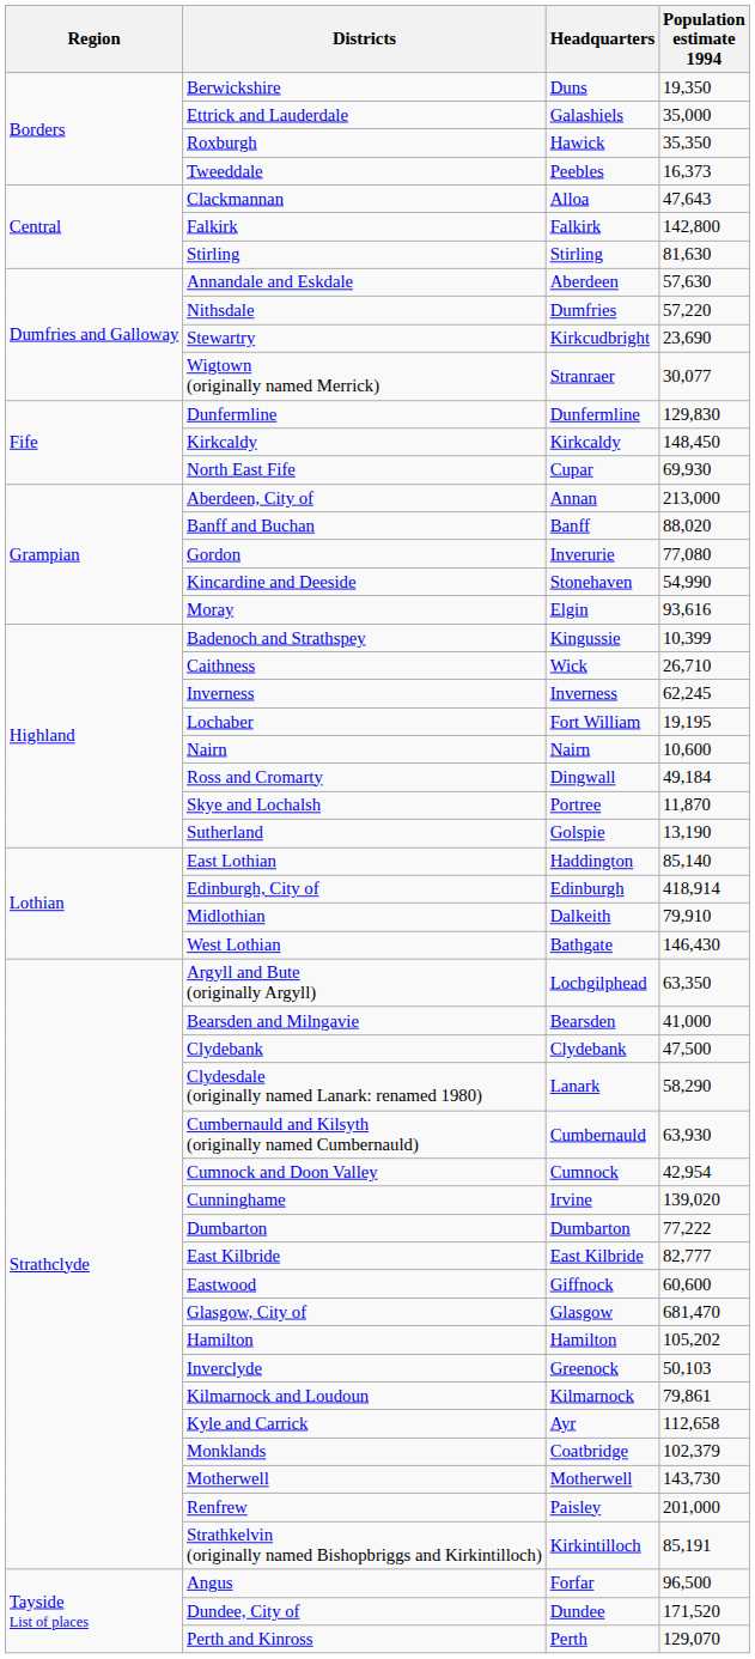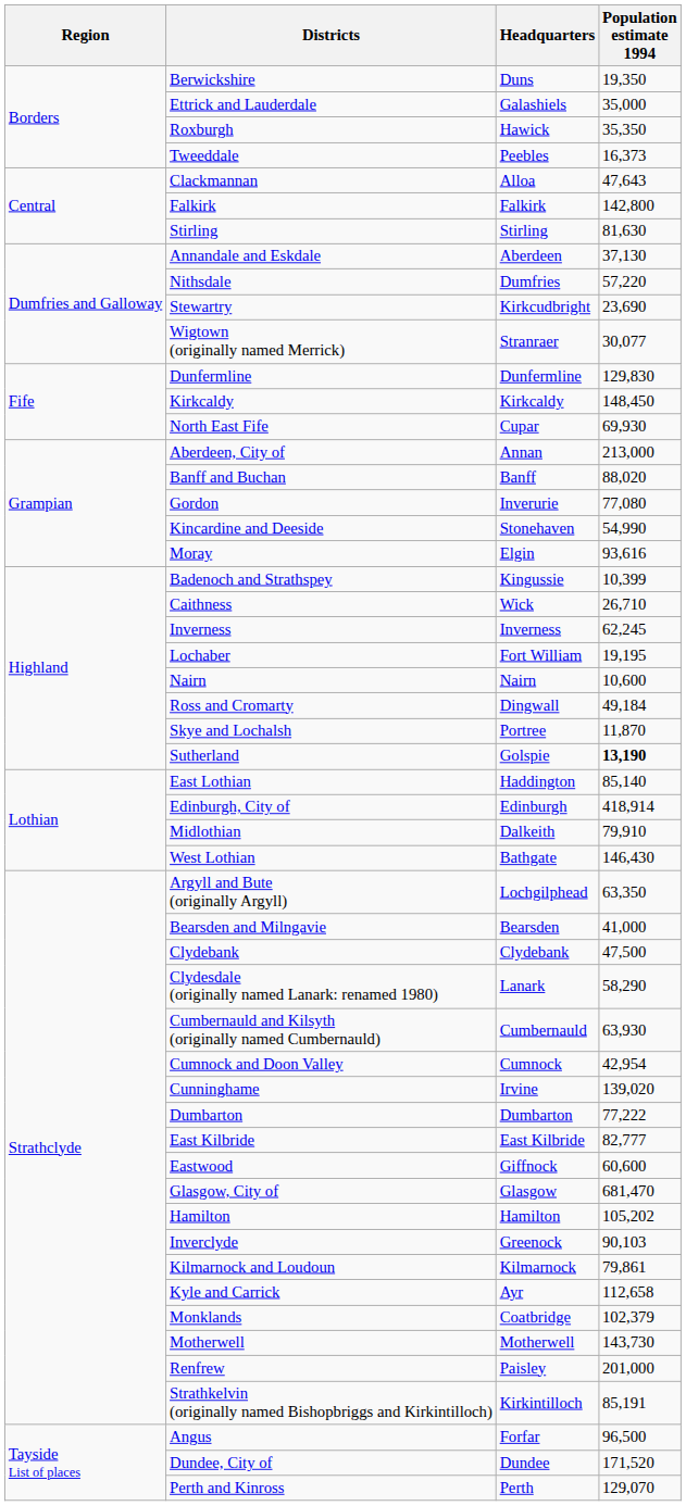 <table class="wikitable sortable">
 <tr>
 <th>Region</th>
 <th>Districts</th>
 <th>Headquarters</th>
 <th>Population<br>estimate<br>1994</th>
 </tr>
 <tr>
 <td rowspan=4><a href='#'>Borders</a></td>
 <td><a href='#'>Berwickshire</a></td>
 <td><a href='#'>Duns</a></td>
 <td>19,350</td>
 </tr>
 <tr>
 <td><a href='#'>Ettrick and Lauderdale</a></td>
 <td><a href='#'>Galashiels</a></td>
 <td>35,000</td>
 </tr>
 <tr>
 <td><a href='#'>Roxburgh</a></td>
 <td><a href='#'>Hawick</a></td>
 <td>35,350</td>
 </tr>
 <tr>
 <td><a href='#'>Tweeddale</a></td>
 <td><a href='#'>Peebles</a></td>
 <td>16,373</td>
 </tr>
 <tr>
 <td rowspan=3><a href='#'>Central</a></td>
 <td><a href='#'>Clackmannan</a></td>
 <td><a href='#'>Alloa</a></td>
 <td>47,643</td>
 </tr>
 <tr>
 <td><a href='#'>Falkirk</a></td>
 <td><a href='#'>Falkirk</a></td>
 <td>142,800</td>
 </tr>
 <tr>
 <td><a href='#'>Stirling</a></td>
 <td><a href='#'>Stirling</a></td>
 <td>81,630</td>
 </tr>
 <tr>
 <td rowspan=4><a href='#'>Dumfries and Galloway</a></td>
 <td><a href='#'>Annandale and Eskdale</a></td>
 <td><a href='#'>Aberdeen</a></td>
-<td>57,630</td>
+<td>37,130</td>
 </tr>
 <tr>
 <td><a href='#'>Nithsdale</a></td>
 <td><a href='#'>Dumfries</a></td>
 <td>57,220</td>
 </tr>
 <tr>
 <td><a href='#'>Stewartry</a></td>
 <td><a href='#'>Kirkcudbright</a></td>
 <td>23,690</td>
 </tr>
 <tr>
 <td><a href='#'>Wigtown</a><br>(originally named Merrick)</td>
 <td><a href='#'>Stranraer</a></td>
 <td>30,077</td>
 </tr>
 <tr>
 <td rowspan=3><a href='#'>Fife</a></td>
 <td><a href='#'>Dunfermline</a></td>
 <td><a href='#'>Dunfermline</a></td>
 <td>129,830</td>
 </tr>
 <tr>
 <td><a href='#'>Kirkcaldy</a></td>
 <td><a href='#'>Kirkcaldy</a></td>
 <td>148,450</td>
 </tr>
 <tr>
 <td><a href='#'>North East Fife</a></td>
 <td><a href='#'>Cupar</a></td>
 <td>69,930</td>
 </tr>
 <tr>
 <td rowspan=5><a href='#'>Grampian</a></td>
 <td><a href='#'>Aberdeen, City of</a></td>
 <td><a href='#'>Annan</a></td>
 <td>213,000</td>
 </tr>
 <tr>
 <td><a href='#'>Banff and Buchan</a></td>
 <td><a href='#'>Banff</a></td>
 <td>88,020</td>
 </tr>
 <tr>
 <td><a href='#'>Gordon</a></td>
 <td><a href='#'>Inverurie</a></td>
 <td>77,080</td>
 </tr>
 <tr>
 <td><a href='#'>Kincardine and Deeside</a></td>
 <td><a href='#'>Stonehaven</a></td>
 <td>54,990</td>
 </tr>
 <tr>
 <td><a href='#'>Moray</a></td>
 <td><a href='#'>Elgin</a></td>
 <td>93,616</td>
 </tr>
 <tr>
 <td rowspan=8><a href='#'>Highland</a></td>
 <td><a href='#'>Badenoch and Strathspey</a></td>
 <td><a href='#'>Kingussie</a></td>
 <td>10,399</td>
 </tr>
 <tr>
 <td><a href='#'>Caithness</a></td>
 <td><a href='#'>Wick</a></td>
 <td>26,710</td>
 </tr>
 <tr>
 <td><a href='#'>Inverness</a></td>
 <td><a href='#'>Inverness</a></td>
 <td>62,245</td>
 </tr>
 <tr>
 <td><a href='#'>Lochaber</a></td>
 <td><a href='#'>Fort William</a></td>
 <td>19,195</td>
 </tr>
 <tr>
 <td><a href='#'>Nairn</a></td>
 <td><a href='#'>Nairn</a></td>
 <td>10,600</td>
 </tr>
 <tr>
 <td><a href='#'>Ross and Cromarty</a></td>
 <td><a href='#'>Dingwall</a></td>
 <td>49,184</td>
 </tr>
 <tr>
 <td><a href='#'>Skye and Lochalsh</a></td>
 <td><a href='#'>Portree</a></td>
 <td>11,870</td>
 </tr>
 <tr>
 <td><a href='#'>Sutherland</a></td>
 <td><a href='#'>Golspie</a></td>
-<td>13,190</td>
+<td><strong>13,190</strong></td>
 </tr>
 <tr>
 <td rowspan=4><a href='#'>Lothian</a></td>
 <td><a href='#'>East Lothian</a></td>
 <td><a href='#'>Haddington</a></td>
 <td>85,140</td>
 </tr>
 <tr>
 <td><a href='#'>Edinburgh, City of</a></td>
 <td><a href='#'>Edinburgh</a></td>
 <td>418,914</td>
 </tr>
 <tr>
 <td><a href='#'>Midlothian</a></td>
 <td><a href='#'>Dalkeith</a></td>
 <td>79,910</td>
 </tr>
 <tr>
 <td><a href='#'>West Lothian</a></td>
 <td><a href='#'>Bathgate</a></td>
 <td>146,430</td>
 </tr>
 <tr>
 <td rowspan=19><a href='#'>Strathclyde</a></td>
 <td><a href='#'>Argyll and Bute</a><br>(originally Argyll)</td>
 <td><a href='#'>Lochgilphead</a></td>
 <td>63,350</td>
 </tr>
 <tr>
 <td><a href='#'>Bearsden and Milngavie</a></td>
 <td><a href='#'>Bearsden</a></td>
 <td>41,000</td>
 </tr>
 <tr>
 <td><a href='#'>Clydebank</a></td>
 <td><a href='#'>Clydebank</a></td>
 <td>47,500</td>
 </tr>
 <tr>
 <td><a href='#'>Clydesdale</a><br>(originally named Lanark: renamed 1980)</td>
 <td><a href='#'>Lanark</a></td>
 <td>58,290</td>
 </tr>
 <tr>
 <td><a href='#'>Cumbernauld and Kilsyth</a><br>(originally named Cumbernauld)</td>
 <td><a href='#'>Cumbernauld</a></td>
 <td>63,930</td>
 </tr>
 <tr>
 <td><a href='#'>Cumnock and Doon Valley</a></td>
 <td><a href='#'>Cumnock</a></td>
 <td>42,954</td>
 </tr>
 <tr>
 <td><a href='#'>Cunninghame</a></td>
 <td><a href='#'>Irvine</a></td>
 <td>139,020</td>
 </tr>
 <tr>
 <td><a href='#'>Dumbarton</a></td>
 <td><a href='#'>Dumbarton</a></td>
 <td>77,222</td>
 </tr>
 <tr>
 <td><a href='#'>East Kilbride</a></td>
 <td><a href='#'>East Kilbride</a></td>
 <td>82,777</td>
 </tr>
 <tr>
 <td><a href='#'>Eastwood</a></td>
 <td><a href='#'>Giffnock</a></td>
 <td>60,600</td>
 </tr>
 <tr>
 <td><a href='#'>Glasgow, City of</a></td>
 <td><a href='#'>Glasgow</a></td>
 <td>681,470</td>
 </tr>
 <tr>
 <td><a href='#'>Hamilton</a></td>
 <td><a href='#'>Hamilton</a></td>
 <td>105,202</td>
 </tr>
 <tr>
 <td><a href='#'>Inverclyde</a></td>
 <td><a href='#'>Greenock</a></td>
-<td>50,103</td>
+<td>90,103</td>
 </tr>
 <tr>
 <td><a href='#'>Kilmarnock and Loudoun</a></td>
 <td><a href='#'>Kilmarnock</a></td>
 <td>79,861</td>
 </tr>
 <tr>
 <td><a href='#'>Kyle and Carrick</a></td>
 <td><a href='#'>Ayr</a></td>
 <td>112,658</td>
 </tr>
 <tr>
 <td><a href='#'>Monklands</a></td>
 <td><a href='#'>Coatbridge</a></td>
 <td>102,379</td>
 </tr>
 <tr>
 <td><a href='#'>Motherwell</a></td>
 <td><a href='#'>Motherwell</a></td>
 <td>143,730</td>
 </tr>
 <tr>
 <td><a href='#'>Renfrew</a></td>
 <td><a href='#'>Paisley</a></td>
 <td>201,000</td>
 </tr>
 <tr>
 <td><a href='#'>Strathkelvin</a><br>(originally named Bishopbriggs and Kirkintilloch)</td>
 <td><a href='#'>Kirkintilloch</a></td>
 <td>85,191</td>
 </tr>
 <tr>
 <td rowspan=3><a href='#'>Tayside</a><br><small><a href='#'>List of places</a></small></td>
 <td><a href='#'>Angus</a></td>
 <td><a href='#'>Forfar</a></td>
 <td>96,500</td>
 </tr>
 <tr>
 <td><a href='#'>Dundee, City of</a></td>
 <td><a href='#'>Dundee</a></td>
 <td>171,520</td>
 </tr>
 <tr>
 <td><a href='#'>Perth and Kinross</a></td>
 <td><a href='#'>Perth</a></td>
 <td>129,070</td>
 </tr>
 </table>
